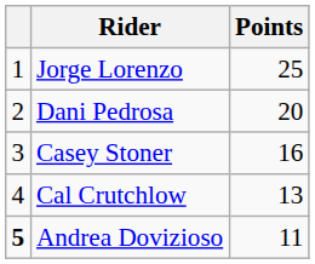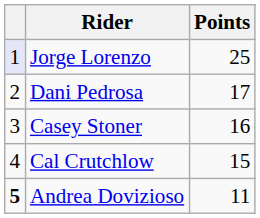 <table class="wikitable" style="font-size: 95%;">
 <tr>
 <th></th>
 <th>Rider</th>
 <th>Points</th>
 </tr>
 <tr>
-<td align=center>1</td>
+<td align=center style="background: lavender;">1</td>
 <td> <a href='#'>Jorge Lorenzo</a></td>
 <td align=right>25</td>
 </tr>
 <tr>
 <td align=center>2</td>
 <td> <a href='#'>Dani Pedrosa</a></td>
-<td align=right>20</td>
+<td align=right>17</td>
 </tr>
 <tr>
 <td align=center>3</td>
 <td> <a href='#'>Casey Stoner</a></td>
 <td align=right>16</td>
 </tr>
 <tr>
 <td align=center>4</td>
 <td> <a href='#'>Cal Crutchlow</a></td>
-<td align=right>13</td>
+<td align=right>15</td>
 </tr>
 <tr>
 <td align=center><strong>5</strong></td>
 <td> <a href='#'>Andrea Dovizioso</a></td>
 <td align=right>11</td>
 </tr>
 </table>
